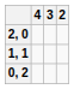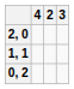 <table class="wikitable">
 <tr ---- valign="center">
 <th></th>
 <th>4</th>
+<th>2</th>
 <th>3</th>
-<th>2</th>
 </tr>
 <tr ---- valign="center"  align="center">
 <th>2, 0</th>
 <td></td>
 <td></td>
 <td></td>
 </tr>
 <tr ---- valign="center"  align="center">
 <th>1, 1</th>
 <td></td>
 <td></td>
 <td></td>
 </tr>
 <tr ---- valign="center"  align="center">
 <th>0, 2</th>
 <td></td>
 <td></td>
 <td></td>
 </tr>
 </table>
